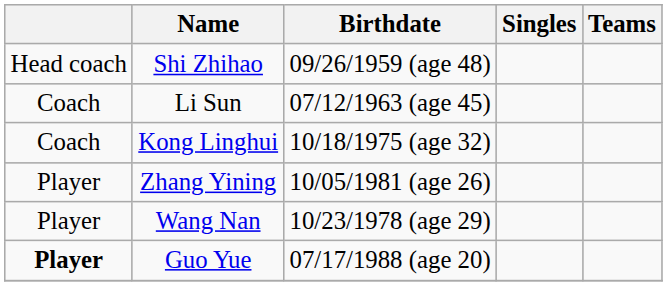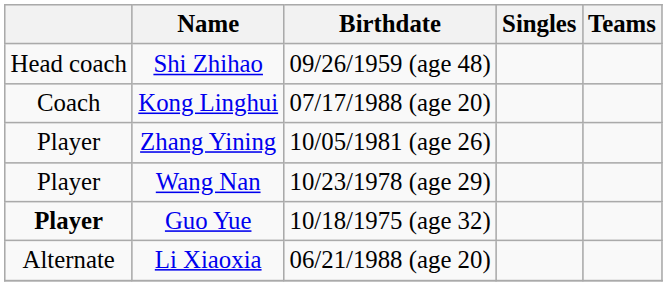 <table class="wikitable" style="text-align: center;">
 <tr>
 <th></th>
 <th>Name</th>
 <th>Birthdate</th>
 <th>Singles</th>
 <th>Teams</th>
 </tr>
 <tr>
 <td>Head coach</td>
 <td><a href='#'>Shi Zhihao</a></td>
 <td>09/26/1959 (age 48)</td>
 <td></td>
 <td></td>
 </tr>
 <tr>
 <td>Coach</td>
-<td>Li Sun</td>
-<td>07/12/1963 (age 45)</td>
-<td></td>
-<td></td>
-</tr>
-<tr>
-<td>Coach</td>
 <td><a href='#'>Kong Linghui</a></td>
-<td>10/18/1975 (age 32)</td>
+<td>07/17/1988 (age 20)</td>
 <td></td>
 <td></td>
 </tr>
 <tr>
 <td>Player</td>
 <td><a href='#'>Zhang Yining</a></td>
 <td>10/05/1981 (age 26)</td>
 <td></td>
 <td></td>
 </tr>
 <tr>
 <td>Player</td>
 <td><a href='#'>Wang Nan</a></td>
 <td>10/23/1978 (age 29)</td>
 <td></td>
 <td></td>
 </tr>
 <tr>
 <td><strong>Player</strong></td>
 <td><a href='#'>Guo Yue</a></td>
-<td>07/17/1988 (age 20)</td>
+<td>10/18/1975 (age 32)</td>
+<td></td>
+<td></td>
+</tr>
+<tr>
+<td>Alternate</td>
+<td><a href='#'>Li Xiaoxia</a></td>
+<td>06/21/1988 (age 20)</td>
 <td></td>
 <td></td>
 </tr>
 <tr>
 </tr>
 </table>
